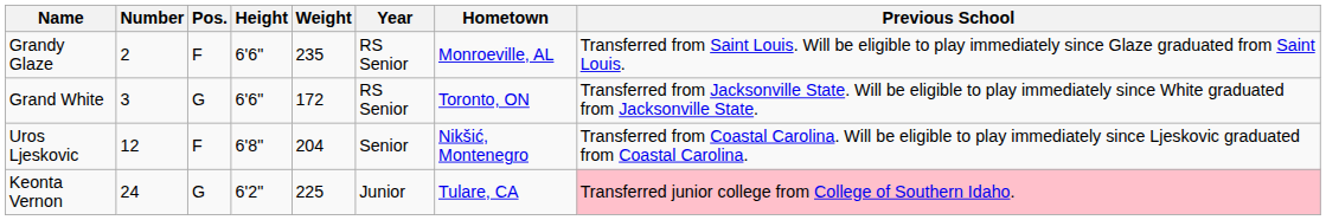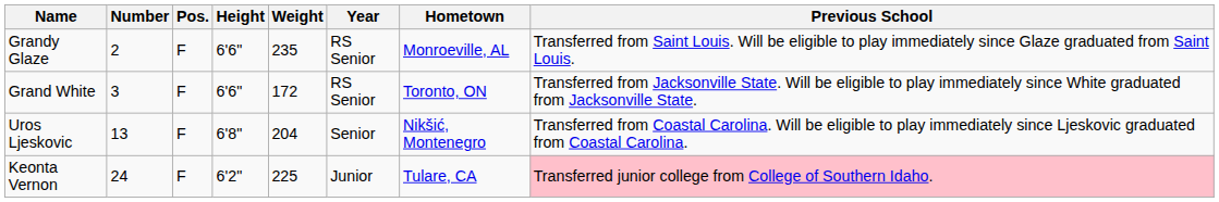 <table class="wikitable sortable" border="1">
 <tr>
 <th>Name</th>
 <th>Number</th>
 <th>Pos.</th>
 <th>Height</th>
 <th>Weight</th>
 <th>Year</th>
 <th>Hometown</th>
 <th class="unsortable">Previous School</th>
 </tr>
 <tr>
 <td>Grandy Glaze</td>
 <td>2</td>
 <td>F</td>
 <td>6'6"</td>
 <td>235</td>
 <td>RS Senior</td>
 <td><a href='#'>Monroeville, AL</a></td>
 <td>Transferred from <a href='#'>Saint Louis</a>. Will be eligible to play immediately since Glaze graduated from <a href='#'>Saint Louis</a>.</td>
 </tr>
 <tr>
 <td>Grand White</td>
 <td>3</td>
-<td>G</td>
+<td>F</td>
 <td>6'6"</td>
 <td>172</td>
 <td>RS Senior</td>
 <td><a href='#'>Toronto, ON</a></td>
 <td>Transferred from <a href='#'>Jacksonville State</a>. Will be eligible to play immediately since White graduated from <a href='#'>Jacksonville State</a>.</td>
 </tr>
 <tr>
 <td>Uros Ljeskovic</td>
-<td>12</td>
+<td>13</td>
 <td>F</td>
 <td>6'8"</td>
 <td>204</td>
 <td>Senior</td>
 <td><a href='#'>Nikšić, Montenegro</a></td>
 <td>Transferred from <a href='#'>Coastal Carolina</a>. Will be eligible to play immediately since Ljeskovic graduated from <a href='#'>Coastal Carolina</a>.</td>
 </tr>
 <tr>
 <td>Keonta Vernon</td>
 <td>24</td>
-<td>G</td>
+<td>F</td>
 <td>6'2"</td>
 <td>225</td>
 <td>Junior</td>
 <td><a href='#'>Tulare, CA</a></td>
 <td style="background: pink;">Transferred junior college from <a href='#'>College of Southern Idaho</a>.</td>
 </tr>
 </table>
